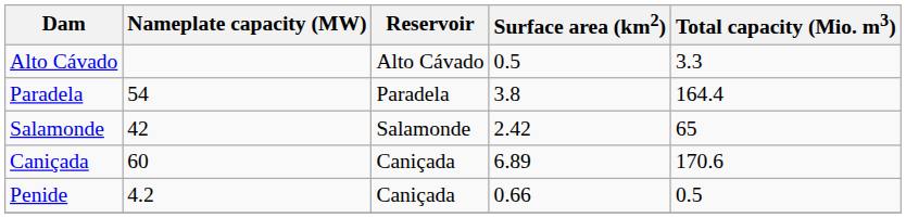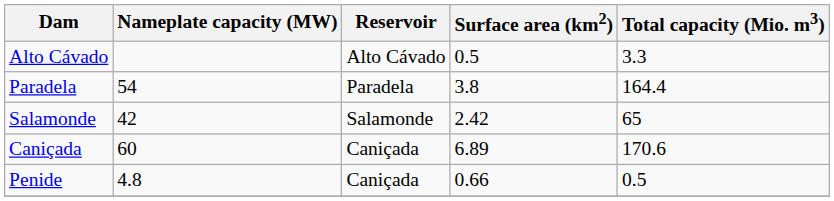 <table class="wikitable sortable">
 <tr>
 <th>Dam</th>
 <th>Nameplate capacity (MW)</th>
 <th>Reservoir</th>
 <th>Surface area (km<sup>2</sup>)</th>
 <th>Total capacity (Mio. m<sup>3</sup>)</th>
 </tr>
 <tr>
 <td><a href='#'>Alto Cávado</a></td>
 <td></td>
 <td>Alto Cávado</td>
 <td>0.5</td>
 <td>3.3</td>
 </tr>
 <tr>
 <td><a href='#'>Paradela</a></td>
 <td>54</td>
 <td>Paradela</td>
 <td>3.8</td>
 <td>164.4</td>
 </tr>
 <tr>
 <td><a href='#'>Salamonde</a></td>
 <td>42</td>
 <td>Salamonde</td>
 <td>2.42</td>
 <td>65</td>
 </tr>
 <tr>
 <td><a href='#'>Caniçada</a></td>
 <td>60</td>
 <td>Caniçada</td>
 <td>6.89</td>
 <td>170.6</td>
 </tr>
 <tr>
 <td><a href='#'>Penide</a></td>
-<td>4.2</td>
+<td>4.8</td>
 <td>Caniçada</td>
 <td>0.66</td>
 <td>0.5</td>
 </tr>
 <tr>
 </tr>
 </table>
